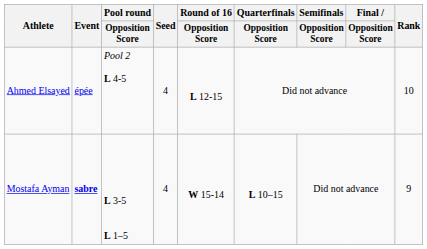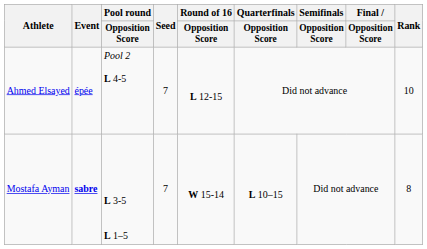 <table class=wikitable style="font-size:90%">
 <tr>
 <th rowspan="2">Athlete</th>
 <th rowspan="2">Event</th>
 <th>Pool round</th>
 <th rowspan="2">Seed</th>
 <th>Round of 16</th>
 <th>Quarterfinals</th>
 <th>Semifinals</th>
 <th>Final / </th>
 <th rowspan=2>Rank</th>
 </tr>
 <tr style="font-size:95%">
 <th>Opposition<br>Score</th>
 <th>Opposition<br>Score</th>
 <th>Opposition<br>Score</th>
 <th>Opposition<br>Score</th>
 <th>Opposition<br>Score</th>
 </tr>
 <tr align=center>
 <td align=left><a href='#'>Ahmed Elsayed</a></td>
 <td align=left><a href='#'>épée</a></td>
 <td align=left><em>Pool 2</em><br><br><strong>L</strong> 4-5<br><br><br><br><br></td>
-<td>4</td>
+<td>7</td>
 <td><br><strong>L</strong> 12-15</td>
 <td colspan=3>Did not advance</td>
 <td>10</td>
 </tr>
 <tr align=center>
 <td align=left><a href='#'>Mostafa Ayman</a></td>
 <td align=left><strong><a href='#'>sabre</a></strong></td>
 <td align=left><br><br><br><br><br><strong>L</strong> 3-5<br><br><br><strong>L</strong> 1–5</td>
-<td>4</td>
+<td>7</td>
 <td><br><strong>W</strong> 15-14</td>
 <td><br><strong>L</strong> 10–15</td>
 <td colspan=2>Did not advance</td>
-<td>9</td>
+<td>8</td>
 </tr>
 </table>
